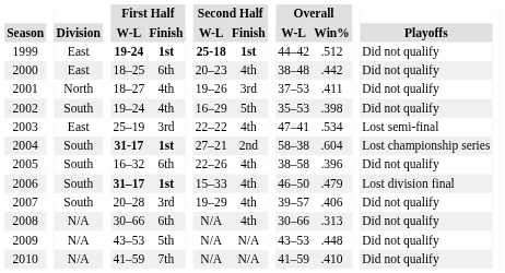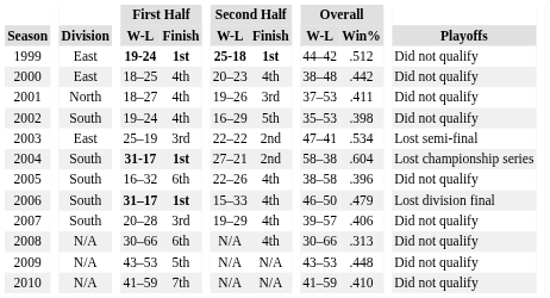 <table cellpadding="3" cellspacing="0" style="text-align:center">
 <tr bgcolor="#e0e0e0">
 <th bgcolor="#ffffff"> </th>
 <th rowspan=99 bgcolor="#ffffff"> </th>
 <th bgcolor="#ffffff"> </th>
 <th rowspan=99 bgcolor="#ffffff"> </th>
 <th colspan=2>First Half</th>
 <th rowspan=99 bgcolor="#ffffff"> </th>
 <th colspan=2>Second Half</th>
 <th rowspan=99 bgcolor="#ffffff"> </th>
 <th colspan=2>Overall</th>
 <th rowspan=99 bgcolor="#ffffff"> </th>
 <th bgcolor="#ffffff"> </th>
 <th rowspan=99 bgcolor="#ffffff"> </th>
 </tr>
 <tr bgcolor="#e0e0e0">
 <th>Season</th>
 <th>Division</th>
 <th>W-L</th>
 <th>Finish</th>
 <th>W-L</th>
 <th>Finish</th>
 <th>W-L</th>
 <th>Win%</th>
 <th>Playoffs</th>
 </tr>
 <tr>
 <td>1999</td>
 <td>East</td>
 <td><strong>19-24</strong></td>
 <td><strong>1st</strong></td>
 <td><strong>25-18</strong></td>
 <td><strong>1st</strong></td>
 <td>44–42</td>
 <td>.512</td>
 <td ALIGN=left>Did not qualify</td>
 </tr>
 <tr bgcolor="#f0f0f0">
 <td>2000</td>
 <td>East</td>
 <td>18–25</td>
-<td>6th</td>
+<td>4th</td>
 <td>20–23</td>
 <td>4th</td>
 <td>38–48</td>
 <td>.442</td>
 <td ALIGN=left>Did not qualify</td>
 </tr>
 <tr>
 <td>2001</td>
 <td>North</td>
 <td>18–27</td>
 <td>4th</td>
 <td>19–26</td>
 <td>3rd</td>
 <td>37–53</td>
 <td>.411</td>
 <td ALIGN=left>Did not qualify</td>
 </tr>
 <tr bgcolor="#f0f0f0">
 <td>2002</td>
 <td>South</td>
 <td>19–24</td>
 <td>4th</td>
 <td>16–29</td>
 <td>5th</td>
 <td>35–53</td>
 <td>.398</td>
 <td ALIGN=left>Did not qualify</td>
 </tr>
 <tr>
 <td>2003</td>
 <td>East</td>
 <td>25–19</td>
 <td>3rd</td>
 <td>22–22</td>
-<td>4th</td>
+<td>2nd</td>
 <td>47–41</td>
 <td>.534</td>
 <td ALIGN=left>Lost semi-final</td>
 </tr>
 <tr bgcolor="#f0f0f0">
 <td>2004</td>
 <td>South</td>
 <td><strong>31-17</strong></td>
 <td><strong>1st</strong></td>
 <td>27–21</td>
 <td>2nd</td>
 <td>58–38</td>
 <td>.604</td>
 <td ALIGN=left>Lost championship series</td>
 </tr>
 <tr>
 <td>2005</td>
 <td>South</td>
 <td>16–32</td>
 <td>6th</td>
 <td>22–26</td>
 <td>4th</td>
 <td>38–58</td>
 <td>.396</td>
 <td ALIGN=left>Did not qualify</td>
 </tr>
 <tr bgcolor="#f0f0f0">
 <td>2006</td>
 <td>South</td>
 <td><strong>31–17</strong></td>
 <td><strong>1st</strong></td>
 <td>15–33</td>
 <td>4th</td>
 <td>46–50</td>
 <td>.479</td>
 <td ALIGN=left>Lost division final</td>
 </tr>
 <tr>
 <td>2007</td>
 <td>South</td>
 <td>20–28</td>
 <td>3rd</td>
 <td>19–29</td>
 <td>4th</td>
 <td>39–57</td>
 <td>.406</td>
 <td ALIGN=left>Did not qualify</td>
 </tr>
 <tr bgcolor="#f0f0f0">
 <td>2008</td>
 <td>N/A</td>
 <td>30–66</td>
 <td>6th</td>
 <td>N/A</td>
 <td>4th</td>
 <td>30–66</td>
 <td>.313</td>
 <td ALIGN=left>Did not qualify</td>
 </tr>
 <tr>
 <td>2009</td>
 <td>N/A</td>
 <td>43–53</td>
 <td>5th</td>
 <td>N/A</td>
 <td>N/A</td>
 <td>43–53</td>
 <td>.448</td>
 <td ALIGN=left>Did not qualify</td>
 </tr>
 <tr bgcolor="#f0f0f0">
 <td>2010</td>
 <td>N/A</td>
 <td>41–59</td>
 <td>7th</td>
 <td>N/A</td>
 <td>N/A</td>
 <td>41–59</td>
 <td>.410</td>
 <td ALIGN=left>Did not qualify</td>
 </tr>
 </table>
